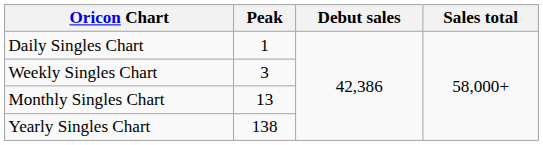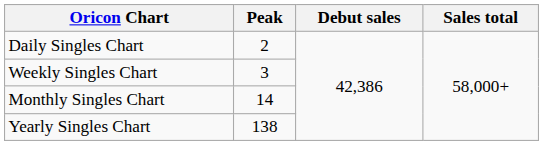 <table class="wikitable" style="width:500px;">
 <tr>
 <th><a href='#'>Oricon</a> Chart</th>
 <th>Peak</th>
 <th>Debut sales</th>
 <th>Sales total</th>
 </tr>
 <tr>
 <td>Daily Singles Chart</td>
-<td style="text-align:center;">1</td>
+<td style="text-align:center;">2</td>
 <td style="text-align:center;" rowspan="4">42,386</td>
 <td style="text-align:center;" rowspan="4">58,000+</td>
 </tr>
 <tr>
 <td>Weekly Singles Chart</td>
 <td style="text-align:center;">3</td>
 </tr>
 <tr>
 <td>Monthly Singles Chart</td>
-<td style="text-align:center;">13</td>
+<td style="text-align:center;">14</td>
 </tr>
 <tr>
 <td>Yearly Singles Chart</td>
 <td style="text-align:center;">138</td>
 </tr>
 </table>
